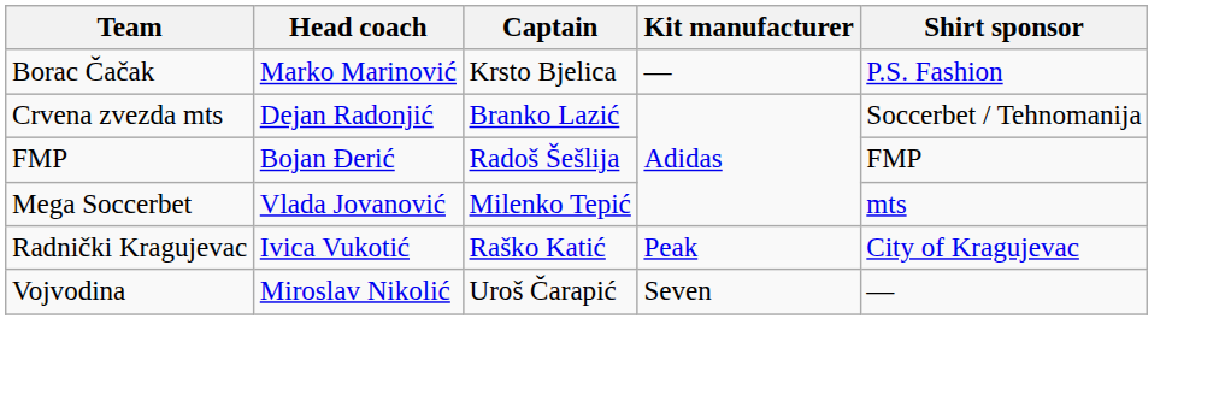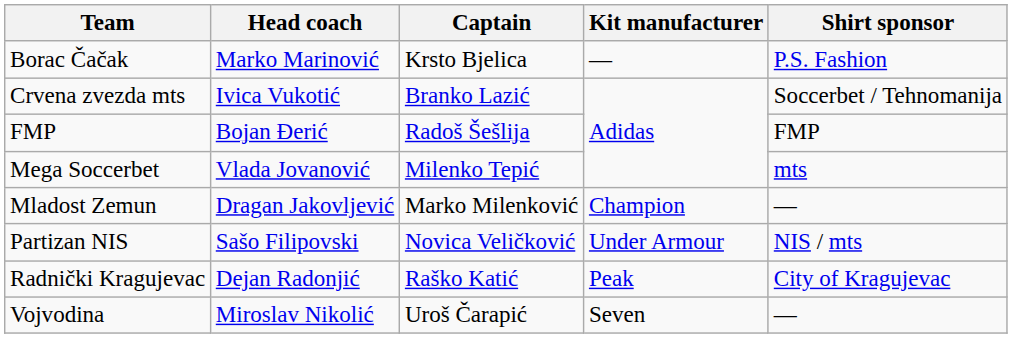 <table class="wikitable">
 <tr>
 <th>Team</th>
 <th>Head coach</th>
 <th>Captain</th>
 <th>Kit manufacturer</th>
 <th>Shirt sponsor</th>
 </tr>
 <tr>
 <td>Borac Čačak</td>
 <td> <a href='#'>Marko Marinović</a></td>
 <td> Krsto Bjelica</td>
 <td>—</td>
 <td><a href='#'>P.S. Fashion</a></td>
 </tr>
 <tr>
 <td>Crvena zvezda mts</td>
-<td> <a href='#'>Dejan Radonjić</a></td>
+<td> <a href='#'>Ivica Vukotić</a></td>
 <td> <a href='#'>Branko Lazić</a></td>
 <td rowspan=3><a href='#'>Adidas</a></td>
 <td>Soccerbet / Tehnomanija</td>
 </tr>
 <tr>
 <td>FMP</td>
 <td> <a href='#'>Bojan Đerić</a></td>
 <td> <a href='#'>Radoš Šešlija</a></td>
 <td>FMP</td>
 </tr>
 <tr>
 <td>Mega Soccerbet</td>
 <td> <a href='#'>Vlada Jovanović</a></td>
 <td> <a href='#'>Milenko Tepić</a></td>
 <td><a href='#'>mts</a></td>
 </tr>
 <tr>
+<td>Mladost Zemun</td>
+<td> <a href='#'>Dragan Jakovljević</a></td>
+<td> Marko Milenković</td>
+<td><a href='#'>Champion</a></td>
+<td>—</td>
+</tr>
+<tr>
+<td>Partizan NIS</td>
+<td> <a href='#'>Sašo Filipovski</a></td>
+<td> <a href='#'>Novica Veličković</a></td>
+<td><a href='#'>Under Armour</a></td>
+<td><a href='#'>NIS</a> / <a href='#'>mts</a></td>
+</tr>
+<tr>
 <td>Radnički Kragujevac</td>
-<td> <a href='#'>Ivica Vukotić</a></td>
+<td> <a href='#'>Dejan Radonjić</a></td>
 <td> <a href='#'>Raško Katić</a></td>
 <td><a href='#'>Peak</a></td>
 <td><a href='#'>City of Kragujevac</a></td>
 </tr>
 <tr>
 <td>Vojvodina</td>
 <td> <a href='#'>Miroslav Nikolić</a></td>
 <td> Uroš Čarapić</td>
 <td>Seven</td>
 <td>—</td>
 </tr>
 </table>
